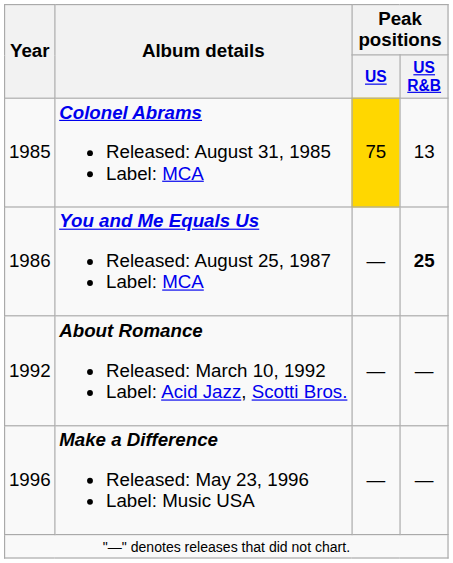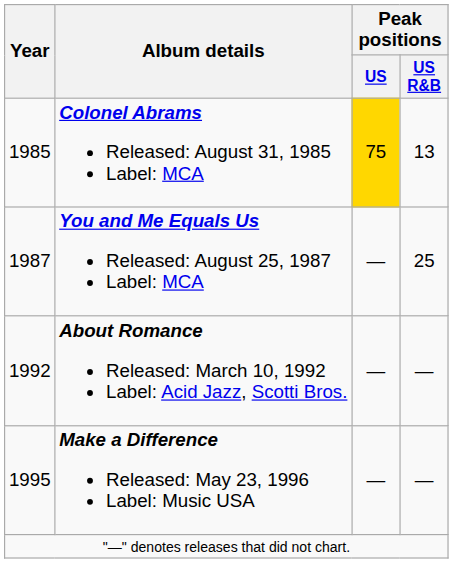 <table class="wikitable" style="text-align:center;">
 <tr>
 <th rowspan="2">Year</th>
 <th rowspan="2">Album details</th>
 <th colspan="2">Peak positions</th>
 </tr>
 <tr style="font-size:smaller;">
 <th width="35"><a href='#'>US</a><br></th>
 <th width="35"><a href='#'>US<br>R&B</a><br></th>
 </tr>
 <tr>
 <td>1985</td>
 <td align="left"><strong><em><a href='#'>Colonel Abrams</a></em></strong><br><ul><li>Released: August 31, 1985</li><li>Label: <a href='#'>MCA</a></li></ul></td>
 <td style="background: gold;">75</td>
 <td>13</td>
 </tr>
 <tr>
-<td>1986</td>
+<td>1987</td>
 <td align="left"><strong><em><a href='#'>You and Me Equals Us</a></em></strong><br><ul><li>Released: August 25, 1987</li><li>Label: <a href='#'>MCA</a></li></ul></td>
 <td>—</td>
-<td><strong>25</strong></td>
+<td>25</td>
 </tr>
 <tr>
 <td>1992</td>
 <td align="left"><strong><em>About Romance</em></strong><br><ul><li>Released: March 10, 1992</li><li>Label: <a href='#'>Acid Jazz</a>, <a href='#'>Scotti Bros.</a></li></ul></td>
 <td>—</td>
 <td>—</td>
 </tr>
 <tr>
-<td>1996</td>
+<td>1995</td>
 <td align="left"><strong><em>Make a Difference</em></strong><br><ul><li>Released: May 23, 1996</li><li>Label: Music USA</li></ul></td>
 <td>—</td>
 <td>—</td>
 </tr>
 <tr>
 <td colspan="4" style="text-align:center; font-size:9pt;">"—" denotes releases that did not chart.</td>
 </tr>
 </table>
